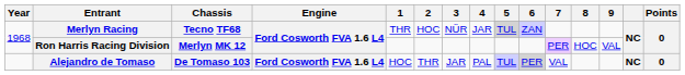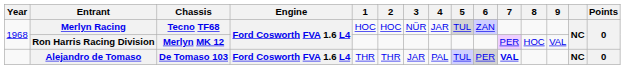 <table class="wikitable" style="text-align:center; font-size:90%">
 <tr>
 <th>Year</th>
 <th>Entrant</th>
 <th>Chassis</th>
 <th>Engine</th>
 <th>1</th>
 <th>2</th>
 <th>3</th>
 <th>4</th>
 <th>5</th>
 <th>6</th>
 <th>7</th>
 <th>8</th>
 <th>9</th>
 <th></th>
 <th>Points</th>
 </tr>
 <tr>
 <td rowspan=2><a href='#'>1968</a></td>
 <th><a href='#'>Merlyn Racing</a></th>
 <th><a href='#'>Tecno</a> <a href='#'>TF68</a></th>
 <th rowspan=2><a href='#'>Ford Cosworth</a> <a href='#'>FVA</a> 1.6 <a href='#'>L4</a></th>
-<td><a href='#'>THR</a></td>
+<td><a href='#'>HOC</a></td>
 <td><a href='#'>HOC</a></td>
 <td><a href='#'>NÜR</a></td>
 <td><a href='#'>JAR</a></td>
 <td style="background: lightgrey;"><a href='#'>TUL</a></td>
 <td style="background:#CFCFFF;"><a href='#'>ZAN</a><br></td>
 <td></td>
 <td></td>
 <td></td>
 <th rowspan=2>NC</th>
 <th rowspan=2>0</th>
 </tr>
 <tr>
 <th>Ron Harris Racing Division</th>
 <th><a href='#'>Merlyn</a> <a href='#'>MK 12</a></th>
 <td></td>
 <td></td>
 <td></td>
 <td></td>
 <td></td>
 <td></td>
 <td style="background:#EFCFFF;"><a href='#'>PER</a><br></td>
 <td><a href='#'>HOC</a></td>
 <td><a href='#'>VAL</a></td>
 </tr>
 <tr>
 <td></td>
 <th><a href='#'>Alejandro de Tomaso</a></th>
 <th><a href='#'>De Tomaso 103</a></th>
 <th><a href='#'>Ford Cosworth</a> <a href='#'>FVA</a> 1.6 <a href='#'>L4</a></th>
-<td><a href='#'>HOC</a></td>
+<td><a href='#'>THR</a></td>
 <td><a href='#'>THR</a></td>
 <td><a href='#'>JAR</a></td>
 <td><a href='#'>PAL</a></td>
 <td style="background:#CFCFFF;"><a href='#'>TUL</a><br></td>
 <td style="background: lightgrey;"><a href='#'>PER</a></td>
-<td><a href='#'>VAL</a></td>
+<td><strong><a href='#'>VAL</a></strong></td>
 <td></td>
 <td></td>
 <th>NC</th>
 <th>0</th>
 </tr>
 </table>
